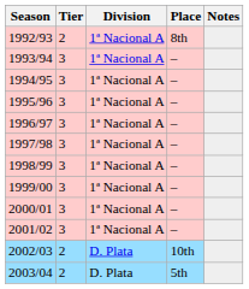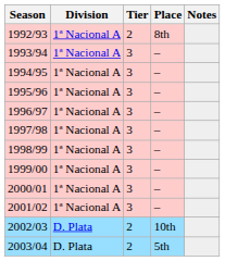 <table class="wikitable">
 <tr style="background:#f0f6fa;">
 <th>Season</th>
+<th>Division</th>
 <th>Tier</th>
-<th>Division</th>
 <th>Place</th>
 <th>Notes</th>
 </tr>
 <tr>
 <td style="background:#FFCCCC;">1992/93</td>
+<td style="background:#FFCCCC;"><a href='#'>1ª Nacional A</a></td>
 <td style="background:#FFCCCC;">2</td>
-<td style="background:#FFCCCC;"><a href='#'>1ª Nacional A</a></td>
 <td style="background:#FFCCCC;">8th</td>
 <th style="background:#efefef;"></th>
 </tr>
 <tr>
 <td style="background:#FFCCCC;">1993/94</td>
+<td style="background:#FFCCCC;"><a href='#'>1ª Nacional A</a></td>
 <td style="background:#FFCCCC;">3</td>
-<td style="background:#FFCCCC;"><a href='#'>1ª Nacional A</a></td>
 <td style="background:#FFCCCC;">–</td>
 <th style="background:#efefef;"></th>
 </tr>
 <tr>
 <td style="background:#FFCCCC;">1994/95</td>
+<td style="background:#FFCCCC;">1ª Nacional A</td>
 <td style="background:#FFCCCC;">3</td>
-<td style="background:#FFCCCC;">1ª Nacional A</td>
 <td style="background:#FFCCCC;">–</td>
 <th style="background:#efefef;"></th>
 </tr>
 <tr>
 <td style="background:#FFCCCC;">1995/96</td>
+<td style="background:#FFCCCC;">1ª Nacional A</td>
 <td style="background:#FFCCCC;">3</td>
-<td style="background:#FFCCCC;">1ª Nacional A</td>
 <td style="background:#FFCCCC;">–</td>
 <th style="background:#efefef;"></th>
 </tr>
 <tr>
 <td style="background:#FFCCCC;">1996/97</td>
+<td style="background:#FFCCCC;">1ª Nacional A</td>
 <td style="background:#FFCCCC;">3</td>
-<td style="background:#FFCCCC;">1ª Nacional A</td>
 <td style="background:#FFCCCC;">–</td>
 <th style="background:#efefef;"></th>
 </tr>
 <tr>
 <td style="background:#FFCCCC;">1997/98</td>
+<td style="background:#FFCCCC;">1ª Nacional A</td>
 <td style="background:#FFCCCC;">3</td>
-<td style="background:#FFCCCC;">1ª Nacional A</td>
 <td style="background:#FFCCCC;">–</td>
 <th style="background:#efefef;"></th>
 </tr>
 <tr>
 <td style="background:#FFCCCC;">1998/99</td>
+<td style="background:#FFCCCC;">1ª Nacional A</td>
 <td style="background:#FFCCCC;">3</td>
-<td style="background:#FFCCCC;">1ª Nacional A</td>
 <td style="background:#FFCCCC;">–</td>
 <th style="background:#efefef;"></th>
 </tr>
 <tr>
 <td style="background:#FFCCCC;">1999/00</td>
+<td style="background:#FFCCCC;">1ª Nacional A</td>
 <td style="background:#FFCCCC;">3</td>
-<td style="background:#FFCCCC;">1ª Nacional A</td>
 <td style="background:#FFCCCC;">–</td>
 <th style="background:#efefef;"></th>
 </tr>
 <tr>
 <td style="background:#FFCCCC;">2000/01</td>
+<td style="background:#FFCCCC;">1ª Nacional A</td>
 <td style="background:#FFCCCC;">3</td>
-<td style="background:#FFCCCC;">1ª Nacional A</td>
 <td style="background:#FFCCCC;">–</td>
 <th style="background:#efefef;"></th>
 </tr>
 <tr>
 <td style="background:#FFCCCC;">2001/02</td>
+<td style="background:#FFCCCC;">1ª Nacional A</td>
 <td style="background:#FFCCCC;">3</td>
-<td style="background:#FFCCCC;">1ª Nacional A</td>
 <td style="background:#FFCCCC;">–</td>
 <th style="background:#efefef;"></th>
 </tr>
 <tr>
 <td style="background:#97DEFF;">2002/03</td>
+<td style="background:#97DEFF;"><a href='#'>D. Plata</a></td>
 <td style="background:#97DEFF;">2</td>
-<td style="background:#97DEFF;"><a href='#'>D. Plata</a></td>
 <td style="background:#97DEFF;">10th</td>
 <th style="background:#efefef;"></th>
 </tr>
 <tr>
 <td style="background:#97DEFF;">2003/04</td>
+<td style="background:#97DEFF;">D. Plata</td>
 <td style="background:#97DEFF;">2</td>
-<td style="background:#97DEFF;">D. Plata</td>
 <td style="background:#97DEFF;">5th</td>
 <th style="background:#efefef;"></th>
 </tr>
 </table>
